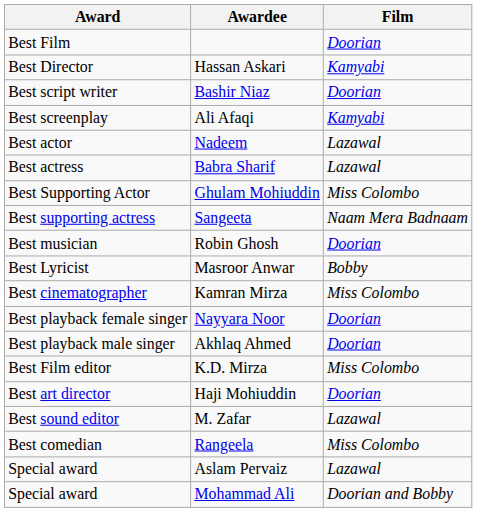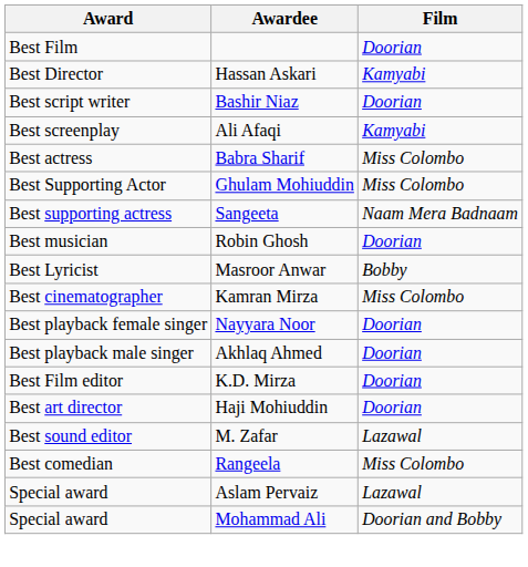 <table class="wikitable">
 <tr>
 <th>Award</th>
 <th>Awardee</th>
 <th>Film</th>
 </tr>
 <tr>
 <td>Best Film</td>
 <td></td>
 <td><em><a href='#'>Doorian</a></em></td>
 </tr>
 <tr>
 <td>Best Director</td>
 <td>Hassan Askari</td>
 <td><em><a href='#'>Kamyabi</a></em></td>
 </tr>
 <tr>
 <td>Best script writer</td>
 <td><a href='#'>Bashir Niaz</a></td>
 <td><em><a href='#'>Doorian</a></em></td>
 </tr>
 <tr>
 <td>Best screenplay</td>
 <td>Ali Afaqi</td>
 <td><em><a href='#'>Kamyabi</a></em></td>
 </tr>
 <tr>
-<td>Best actor</td>
-<td><a href='#'>Nadeem</a></td>
-<td><em>Lazawal</em></td>
-</tr>
-<tr>
 <td>Best actress</td>
 <td><a href='#'>Babra Sharif</a></td>
-<td><em>Lazawal</em></td>
+<td><em>Miss Colombo</em></td>
 </tr>
 <tr>
 <td>Best Supporting Actor</td>
 <td><a href='#'>Ghulam Mohiuddin</a></td>
 <td><em>Miss Colombo</em></td>
 </tr>
 <tr>
 <td>Best <a href='#'>supporting actress</a></td>
 <td><a href='#'>Sangeeta</a></td>
 <td><em>Naam Mera Badnaam</em></td>
 </tr>
 <tr>
 <td>Best musician</td>
 <td>Robin Ghosh</td>
 <td><em><a href='#'>Doorian</a></em></td>
 </tr>
 <tr>
 <td>Best Lyricist</td>
 <td>Masroor Anwar</td>
 <td><em>Bobby</em></td>
 </tr>
 <tr>
 <td>Best <a href='#'>cinematographer</a></td>
 <td>Kamran Mirza</td>
 <td><em>Miss Colombo</em></td>
 </tr>
 <tr>
 <td>Best playback female singer</td>
 <td><a href='#'>Nayyara Noor</a></td>
 <td><em><a href='#'>Doorian</a></em></td>
 </tr>
 <tr>
 <td>Best playback male singer</td>
 <td>Akhlaq Ahmed</td>
 <td><em><a href='#'>Doorian</a></em></td>
 </tr>
 <tr>
 <td>Best Film editor</td>
 <td>K.D. Mirza</td>
-<td><em>Miss Colombo</em></td>
+<td><em><a href='#'>Doorian</a></em></td>
 </tr>
 <tr>
 <td>Best <a href='#'>art director</a></td>
 <td>Haji Mohiuddin</td>
 <td><em><a href='#'>Doorian</a></em></td>
 </tr>
 <tr>
 <td>Best <a href='#'>sound editor</a></td>
 <td>M. Zafar</td>
 <td><em>Lazawal</em></td>
 </tr>
 <tr>
 <td>Best comedian</td>
 <td><a href='#'>Rangeela</a></td>
 <td><em>Miss Colombo</em></td>
 </tr>
 <tr>
 <td>Special award</td>
 <td>Aslam Pervaiz</td>
 <td><em>Lazawal</em></td>
 </tr>
 <tr>
 <td>Special award</td>
 <td><a href='#'>Mohammad Ali</a></td>
 <td><em>Doorian and Bobby</em></td>
 </tr>
 </table>
